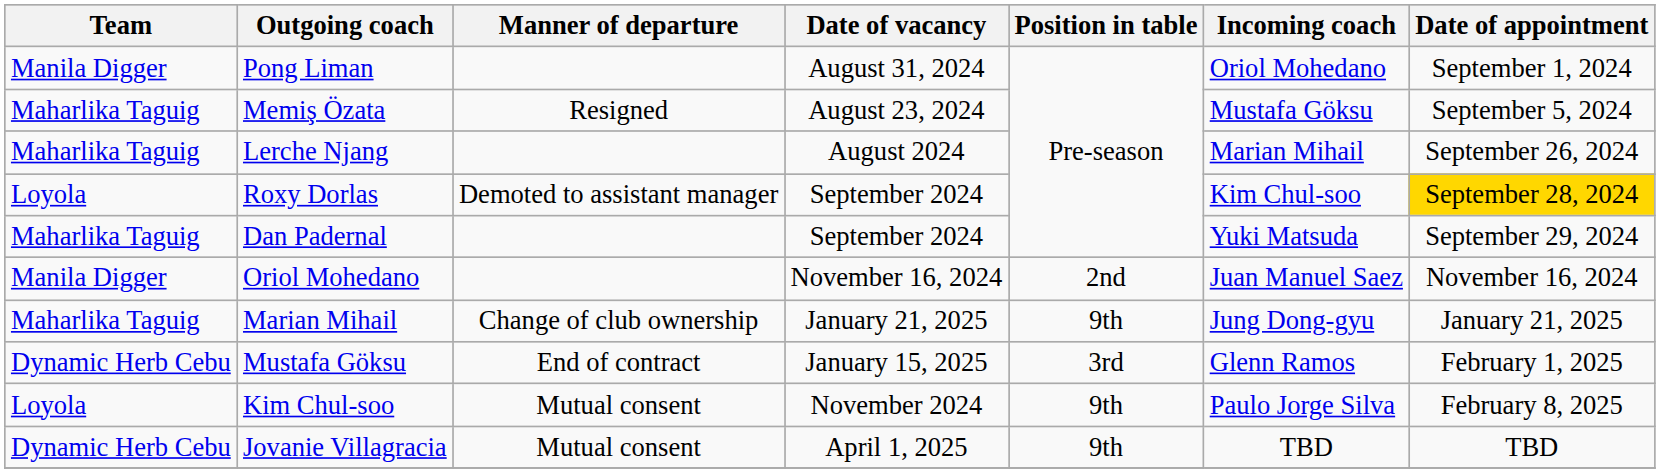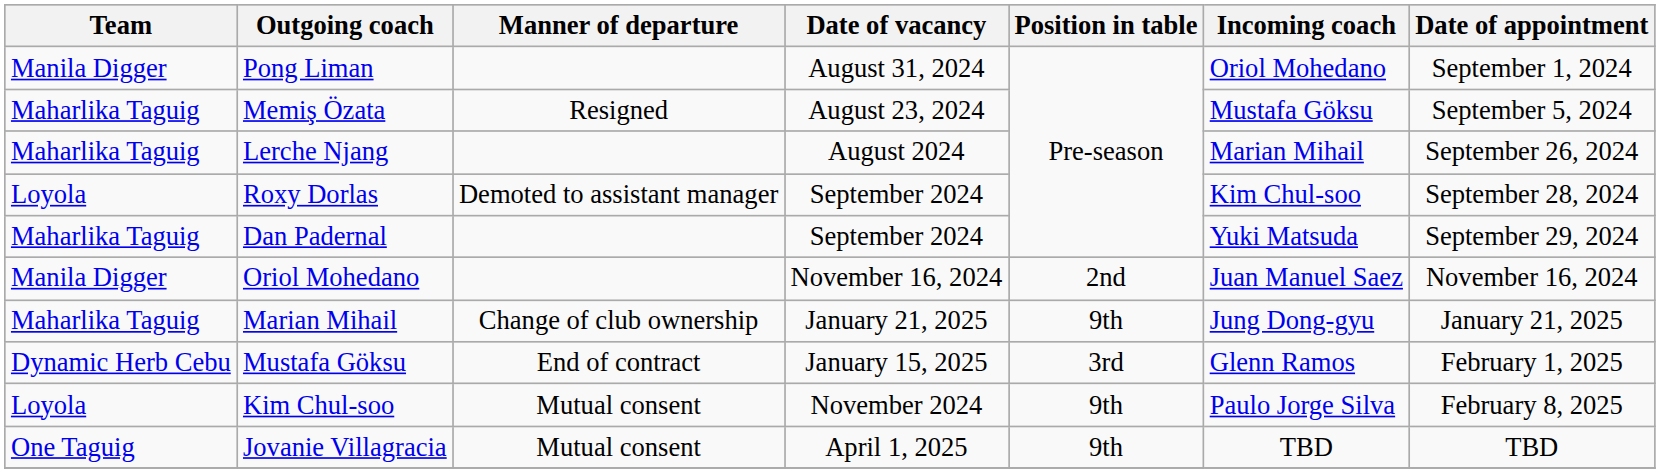 <table class="wikitable sortable">
 <tr>
 <th>Team</th>
 <th>Outgoing coach</th>
 <th>Manner of departure</th>
 <th>Date of vacancy</th>
 <th>Position in table</th>
 <th>Incoming coach</th>
 <th>Date of appointment</th>
 </tr>
 <tr>
 <td><a href='#'>Manila Digger</a></td>
 <td> <a href='#'>Pong Liman</a></td>
 <td align="center"></td>
 <td align="center">August 31, 2024</td>
 <td rowspan="5" align="center">Pre-season</td>
 <td> <a href='#'>Oriol Mohedano</a></td>
 <td align="center">September 1, 2024</td>
 </tr>
 <tr>
 <td><a href='#'>Maharlika Taguig</a></td>
 <td> <a href='#'>Memiş Özata</a></td>
 <td align="center">Resigned</td>
 <td align="center">August 23, 2024</td>
 <td> <a href='#'>Mustafa Göksu</a></td>
 <td align="center">September 5, 2024</td>
 </tr>
 <tr>
 <td><a href='#'>Maharlika Taguig</a></td>
 <td> <a href='#'>Lerche Njang</a></td>
 <td align="center"></td>
 <td align="center">August 2024</td>
 <td> <a href='#'>Marian Mihail</a></td>
 <td align="center">September 26, 2024</td>
 </tr>
 <tr>
 <td><a href='#'>Loyola</a></td>
 <td> <a href='#'>Roxy Dorlas</a></td>
 <td align="center">Demoted to assistant manager</td>
 <td align="center">September 2024</td>
 <td> <a href='#'>Kim Chul-soo</a></td>
-<td align="center" style="background: gold;">September 28, 2024</td>
+<td align="center">September 28, 2024</td>
 </tr>
 <tr>
 <td><a href='#'>Maharlika Taguig</a></td>
 <td> <a href='#'>Dan Padernal</a></td>
 <td align="center"></td>
 <td align="center">September 2024</td>
 <td> <a href='#'>Yuki Matsuda</a></td>
 <td align="center">September 29, 2024</td>
 </tr>
 <tr>
 <td><a href='#'>Manila Digger</a></td>
 <td> <a href='#'>Oriol Mohedano</a></td>
 <td align="center"></td>
 <td align="center">November 16, 2024</td>
 <td align="center">2nd</td>
 <td> <a href='#'>Juan Manuel Saez</a></td>
 <td align="center">November 16, 2024</td>
 </tr>
 <tr>
 <td><a href='#'>Maharlika Taguig</a></td>
 <td> <a href='#'>Marian Mihail</a></td>
 <td align="center">Change of club ownership</td>
 <td align="center">January 21, 2025</td>
 <td align="center">9th</td>
 <td> <a href='#'>Jung Dong-gyu</a></td>
 <td align="center">January 21, 2025</td>
 </tr>
 <tr>
 <td><a href='#'>Dynamic Herb Cebu</a></td>
 <td> <a href='#'>Mustafa Göksu</a></td>
 <td align="center">End of contract</td>
 <td align="center">January 15, 2025</td>
 <td align="center">3rd</td>
 <td> <a href='#'>Glenn Ramos</a></td>
 <td align="center">February 1, 2025</td>
 </tr>
 <tr>
 <td><a href='#'>Loyola</a></td>
 <td> <a href='#'>Kim Chul-soo</a></td>
 <td align="center">Mutual consent</td>
 <td align="center">November 2024</td>
 <td align="center">9th</td>
 <td> <a href='#'>Paulo Jorge Silva</a></td>
 <td align="center">February 8, 2025</td>
 </tr>
 <tr>
-<td><a href='#'>Dynamic Herb Cebu</a></td>
+<td><a href='#'>One Taguig</a></td>
 <td> <a href='#'>Jovanie Villagracia</a></td>
 <td align="center">Mutual consent</td>
 <td align="center">April 1, 2025</td>
 <td align="center">9th</td>
 <td align="center">TBD</td>
 <td align="center">TBD</td>
 </tr>
 <tr>
 </tr>
 </table>
